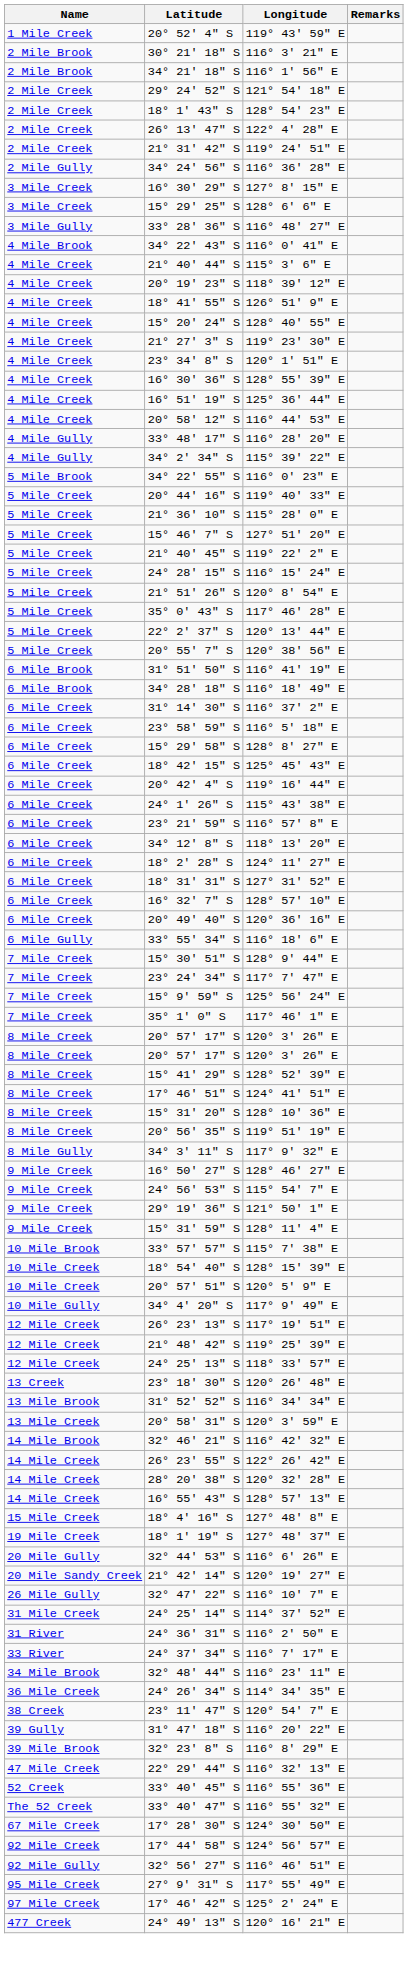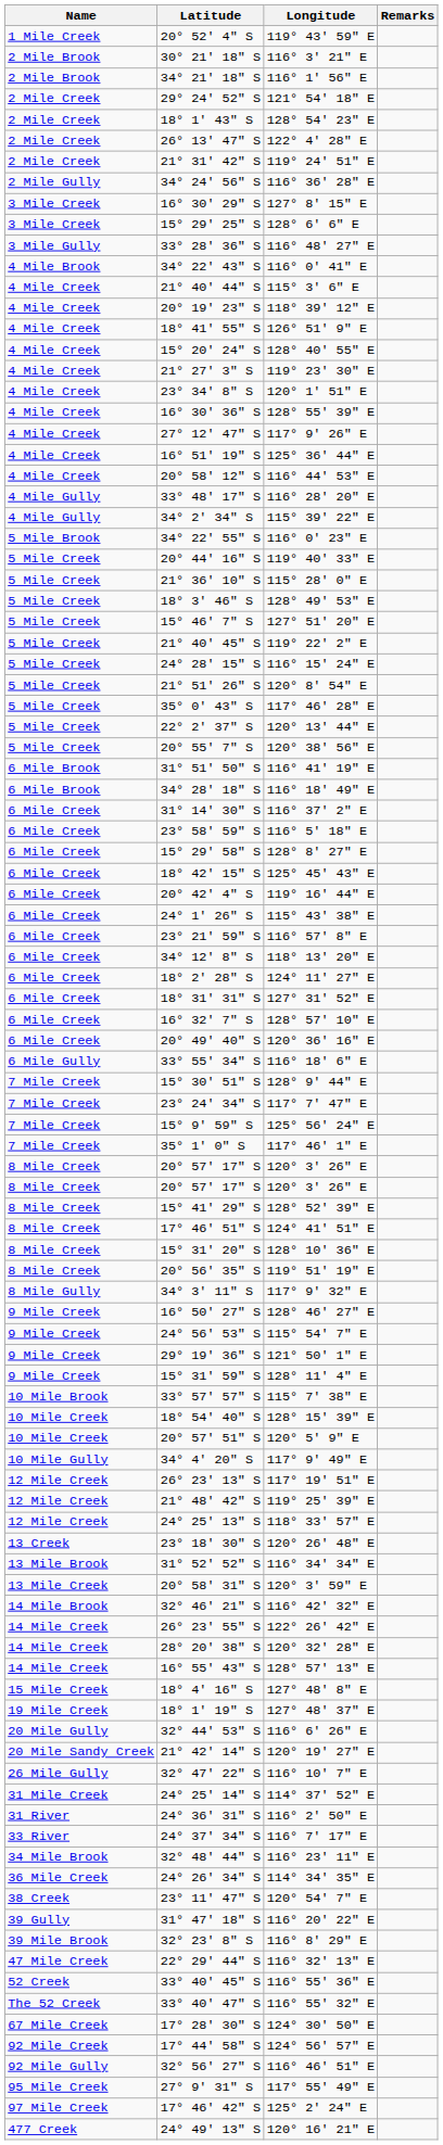 <table class="wikitable">
 <tr>
 <th>Name</th>
 <th>Latitude</th>
 <th>Longitude</th>
 <th>Remarks</th>
 </tr>
 <tr>
 <td><a href='#'>1 Mile Creek</a></td>
 <td>20° 52' 4" S</td>
 <td>119° 43' 59" E</td>
 <td></td>
 </tr>
 <tr>
 <td><a href='#'>2 Mile Brook</a></td>
 <td>30° 21' 18" S</td>
 <td>116° 3' 21" E</td>
 <td></td>
 </tr>
 <tr>
 <td><a href='#'>2 Mile Brook</a></td>
 <td>34° 21' 18" S</td>
 <td>116° 1' 56" E</td>
 <td></td>
 </tr>
 <tr>
 <td><a href='#'>2 Mile Creek</a></td>
 <td>29° 24' 52" S</td>
 <td>121° 54' 18" E</td>
 <td></td>
 </tr>
 <tr>
 <td><a href='#'>2 Mile Creek</a></td>
 <td>18° 1' 43" S</td>
 <td>128° 54' 23" E</td>
 <td></td>
 </tr>
 <tr>
 <td><a href='#'>2 Mile Creek</a></td>
 <td>26° 13' 47" S</td>
 <td>122° 4' 28" E</td>
 <td></td>
 </tr>
 <tr>
 <td><a href='#'>2 Mile Creek</a></td>
 <td>21° 31' 42" S</td>
 <td>119° 24' 51" E</td>
 <td></td>
 </tr>
 <tr>
 <td><a href='#'>2 Mile Gully</a></td>
 <td>34° 24' 56" S</td>
 <td>116° 36' 28" E</td>
 <td></td>
 </tr>
 <tr>
 <td><a href='#'>3 Mile Creek</a></td>
 <td>16° 30' 29" S</td>
 <td>127° 8' 15" E</td>
 <td></td>
 </tr>
 <tr>
 <td><a href='#'>3 Mile Creek</a></td>
 <td>15° 29' 25" S</td>
 <td>128° 6' 6" E</td>
 <td></td>
 </tr>
 <tr>
 <td><a href='#'>3 Mile Gully</a></td>
 <td>33° 28' 36" S</td>
 <td>116° 48' 27" E</td>
 <td></td>
 </tr>
 <tr>
 <td><a href='#'>4 Mile Brook</a></td>
 <td>34° 22' 43" S</td>
 <td>116° 0' 41" E</td>
 <td></td>
 </tr>
 <tr>
 <td><a href='#'>4 Mile Creek</a></td>
 <td>21° 40' 44" S</td>
 <td>115° 3' 6" E</td>
 <td></td>
 </tr>
 <tr>
 <td><a href='#'>4 Mile Creek</a></td>
 <td>20° 19' 23" S</td>
 <td>118° 39' 12" E</td>
 <td></td>
 </tr>
 <tr>
 <td><a href='#'>4 Mile Creek</a></td>
 <td>18° 41' 55" S</td>
 <td>126° 51' 9" E</td>
 <td></td>
 </tr>
 <tr>
 <td><a href='#'>4 Mile Creek</a></td>
 <td>15° 20' 24" S</td>
 <td>128° 40' 55" E</td>
 <td></td>
 </tr>
 <tr>
 <td><a href='#'>4 Mile Creek</a></td>
 <td>21° 27' 3" S</td>
 <td>119° 23' 30" E</td>
 <td></td>
 </tr>
 <tr>
 <td><a href='#'>4 Mile Creek</a></td>
 <td>23° 34' 8" S</td>
 <td>120° 1' 51" E</td>
 <td></td>
 </tr>
 <tr>
 <td><a href='#'>4 Mile Creek</a></td>
 <td>16° 30' 36" S</td>
 <td>128° 55' 39" E</td>
 <td></td>
 </tr>
 <tr>
 <td><a href='#'>4 Mile Creek</a></td>
+<td>27° 12' 47" S</td>
+<td>117° 9' 26" E</td>
+<td></td>
+</tr>
+<tr>
+<td><a href='#'>4 Mile Creek</a></td>
 <td>16° 51' 19" S</td>
 <td>125° 36' 44" E</td>
 <td></td>
 </tr>
 <tr>
 <td><a href='#'>4 Mile Creek</a></td>
 <td>20° 58' 12" S</td>
 <td>116° 44' 53" E</td>
 <td></td>
 </tr>
 <tr>
 <td><a href='#'>4 Mile Gully</a></td>
 <td>33° 48' 17" S</td>
 <td>116° 28' 20" E</td>
 <td></td>
 </tr>
 <tr>
 <td><a href='#'>4 Mile Gully</a></td>
 <td>34° 2' 34" S</td>
 <td>115° 39' 22" E</td>
 <td></td>
 </tr>
 <tr>
 <td><a href='#'>5 Mile Brook</a></td>
 <td>34° 22' 55" S</td>
 <td>116° 0' 23" E</td>
 <td></td>
 </tr>
 <tr>
 <td><a href='#'>5 Mile Creek</a></td>
 <td>20° 44' 16" S</td>
 <td>119° 40' 33" E</td>
 <td></td>
 </tr>
 <tr>
 <td><a href='#'>5 Mile Creek</a></td>
 <td>21° 36' 10" S</td>
 <td>115° 28' 0" E</td>
+<td></td>
+</tr>
+<tr>
+<td><a href='#'>5 Mile Creek</a></td>
+<td>18° 3' 46" S</td>
+<td>128° 49' 53" E</td>
 <td></td>
 </tr>
 <tr>
 <td><a href='#'>5 Mile Creek</a></td>
 <td>15° 46' 7" S</td>
 <td>127° 51' 20" E</td>
 <td></td>
 </tr>
 <tr>
 <td><a href='#'>5 Mile Creek</a></td>
 <td>21° 40' 45" S</td>
 <td>119° 22' 2" E</td>
 <td></td>
 </tr>
 <tr>
 <td><a href='#'>5 Mile Creek</a></td>
 <td>24° 28' 15" S</td>
 <td>116° 15' 24" E</td>
 <td></td>
 </tr>
 <tr>
 <td><a href='#'>5 Mile Creek</a></td>
 <td>21° 51' 26" S</td>
 <td>120° 8' 54" E</td>
 <td></td>
 </tr>
 <tr>
 <td><a href='#'>5 Mile Creek</a></td>
 <td>35° 0' 43" S</td>
 <td>117° 46' 28" E</td>
 <td></td>
 </tr>
 <tr>
 <td><a href='#'>5 Mile Creek</a></td>
 <td>22° 2' 37" S</td>
 <td>120° 13' 44" E</td>
 <td></td>
 </tr>
 <tr>
 <td><a href='#'>5 Mile Creek</a></td>
 <td>20° 55' 7" S</td>
 <td>120° 38' 56" E</td>
 <td></td>
 </tr>
 <tr>
 <td><a href='#'>6 Mile Brook</a></td>
 <td>31° 51' 50" S</td>
 <td>116° 41' 19" E</td>
 <td></td>
 </tr>
 <tr>
 <td><a href='#'>6 Mile Brook</a></td>
 <td>34° 28' 18" S</td>
 <td>116° 18' 49" E</td>
 <td></td>
 </tr>
 <tr>
 <td><a href='#'>6 Mile Creek</a></td>
 <td>31° 14' 30" S</td>
 <td>116° 37' 2" E</td>
 <td></td>
 </tr>
 <tr>
 <td><a href='#'>6 Mile Creek</a></td>
 <td>23° 58' 59" S</td>
 <td>116° 5' 18" E</td>
 <td></td>
 </tr>
 <tr>
 <td><a href='#'>6 Mile Creek</a></td>
 <td>15° 29' 58" S</td>
 <td>128° 8' 27" E</td>
 <td></td>
 </tr>
 <tr>
 <td><a href='#'>6 Mile Creek</a></td>
 <td>18° 42' 15" S</td>
 <td>125° 45' 43" E</td>
 <td></td>
 </tr>
 <tr>
 <td><a href='#'>6 Mile Creek</a></td>
 <td>20° 42' 4" S</td>
 <td>119° 16' 44" E</td>
 <td></td>
 </tr>
 <tr>
 <td><a href='#'>6 Mile Creek</a></td>
 <td>24° 1' 26" S</td>
 <td>115° 43' 38" E</td>
 <td></td>
 </tr>
 <tr>
 <td><a href='#'>6 Mile Creek</a></td>
 <td>23° 21' 59" S</td>
 <td>116° 57' 8" E</td>
 <td></td>
 </tr>
 <tr>
 <td><a href='#'>6 Mile Creek</a></td>
 <td>34° 12' 8" S</td>
 <td>118° 13' 20" E</td>
 <td></td>
 </tr>
 <tr>
 <td><a href='#'>6 Mile Creek</a></td>
 <td>18° 2' 28" S</td>
 <td>124° 11' 27" E</td>
 <td></td>
 </tr>
 <tr>
 <td><a href='#'>6 Mile Creek</a></td>
 <td>18° 31' 31" S</td>
 <td>127° 31' 52" E</td>
 <td></td>
 </tr>
 <tr>
 <td><a href='#'>6 Mile Creek</a></td>
 <td>16° 32' 7" S</td>
 <td>128° 57' 10" E</td>
 <td></td>
 </tr>
 <tr>
 <td><a href='#'>6 Mile Creek</a></td>
 <td>20° 49' 40" S</td>
 <td>120° 36' 16" E</td>
 <td></td>
 </tr>
 <tr>
 <td><a href='#'>6 Mile Gully</a></td>
 <td>33° 55' 34" S</td>
 <td>116° 18' 6" E</td>
 <td></td>
 </tr>
 <tr>
 <td><a href='#'>7 Mile Creek</a></td>
 <td>15° 30' 51" S</td>
 <td>128° 9' 44" E</td>
 <td></td>
 </tr>
 <tr>
 <td><a href='#'>7 Mile Creek</a></td>
 <td>23° 24' 34" S</td>
 <td>117° 7' 47" E</td>
 <td></td>
 </tr>
 <tr>
 <td><a href='#'>7 Mile Creek</a></td>
 <td>15° 9' 59" S</td>
 <td>125° 56' 24" E</td>
 <td></td>
 </tr>
 <tr>
 <td><a href='#'>7 Mile Creek</a></td>
 <td>35° 1' 0" S</td>
 <td>117° 46' 1" E</td>
 <td></td>
 </tr>
 <tr>
 <td><a href='#'>8 Mile Creek</a></td>
 <td>20° 57' 17" S</td>
 <td>120° 3' 26" E</td>
 <td></td>
 </tr>
 <tr>
 <td><a href='#'>8 Mile Creek</a></td>
 <td>20° 57' 17" S</td>
 <td>120° 3' 26" E</td>
 <td></td>
 </tr>
 <tr>
 <td><a href='#'>8 Mile Creek</a></td>
 <td>15° 41' 29" S</td>
 <td>128° 52' 39" E</td>
 <td></td>
 </tr>
 <tr>
 <td><a href='#'>8 Mile Creek</a></td>
 <td>17° 46' 51" S</td>
 <td>124° 41' 51" E</td>
 <td></td>
 </tr>
 <tr>
 <td><a href='#'>8 Mile Creek</a></td>
 <td>15° 31' 20" S</td>
 <td>128° 10' 36" E</td>
 <td></td>
 </tr>
 <tr>
 <td><a href='#'>8 Mile Creek</a></td>
 <td>20° 56' 35" S</td>
 <td>119° 51' 19" E</td>
 <td></td>
 </tr>
 <tr>
 <td><a href='#'>8 Mile Gully</a></td>
 <td>34° 3' 11" S</td>
 <td>117° 9' 32" E</td>
 <td></td>
 </tr>
 <tr>
 <td><a href='#'>9 Mile Creek</a></td>
 <td>16° 50' 27" S</td>
 <td>128° 46' 27" E</td>
 <td></td>
 </tr>
 <tr>
 <td><a href='#'>9 Mile Creek</a></td>
 <td>24° 56' 53" S</td>
 <td>115° 54' 7" E</td>
 <td></td>
 </tr>
 <tr>
 <td><a href='#'>9 Mile Creek</a></td>
 <td>29° 19' 36" S</td>
 <td>121° 50' 1" E</td>
 <td></td>
 </tr>
 <tr>
 <td><a href='#'>9 Mile Creek</a></td>
 <td>15° 31' 59" S</td>
 <td>128° 11' 4" E</td>
 <td></td>
 </tr>
 <tr>
 <td><a href='#'>10 Mile Brook</a></td>
 <td>33° 57' 57" S</td>
 <td>115° 7' 38" E</td>
 <td></td>
 </tr>
 <tr>
 <td><a href='#'>10 Mile Creek</a></td>
 <td>18° 54' 40" S</td>
 <td>128° 15' 39" E</td>
 <td></td>
 </tr>
 <tr>
 <td><a href='#'>10 Mile Creek</a></td>
 <td>20° 57' 51" S</td>
 <td>120° 5' 9" E</td>
 <td></td>
 </tr>
 <tr>
 <td><a href='#'>10 Mile Gully</a></td>
 <td>34° 4' 20" S</td>
 <td>117° 9' 49" E</td>
 <td></td>
 </tr>
 <tr>
 <td><a href='#'>12 Mile Creek</a></td>
 <td>26° 23' 13" S</td>
 <td>117° 19' 51" E</td>
 <td></td>
 </tr>
 <tr>
 <td><a href='#'>12 Mile Creek</a></td>
 <td>21° 48' 42" S</td>
 <td>119° 25' 39" E</td>
 <td></td>
 </tr>
 <tr>
 <td><a href='#'>12 Mile Creek</a></td>
 <td>24° 25' 13" S</td>
 <td>118° 33' 57" E</td>
 <td></td>
 </tr>
 <tr>
 <td><a href='#'>13 Creek</a></td>
 <td>23° 18' 30" S</td>
 <td>120° 26' 48" E</td>
 <td></td>
 </tr>
 <tr>
 <td><a href='#'>13 Mile Brook</a></td>
 <td>31° 52' 52" S</td>
 <td>116° 34' 34" E</td>
 <td></td>
 </tr>
 <tr>
 <td><a href='#'>13 Mile Creek</a></td>
 <td>20° 58' 31" S</td>
 <td>120° 3' 59" E</td>
 <td></td>
 </tr>
 <tr>
 <td><a href='#'>14 Mile Brook</a></td>
 <td>32° 46' 21" S</td>
 <td>116° 42' 32" E</td>
 <td></td>
 </tr>
 <tr>
 <td><a href='#'>14 Mile Creek</a></td>
 <td>26° 23' 55" S</td>
 <td>122° 26' 42" E</td>
 <td></td>
 </tr>
 <tr>
 <td><a href='#'>14 Mile Creek</a></td>
 <td>28° 20' 38" S</td>
 <td>120° 32' 28" E</td>
 <td></td>
 </tr>
 <tr>
 <td><a href='#'>14 Mile Creek</a></td>
 <td>16° 55' 43" S</td>
 <td>128° 57' 13" E</td>
 <td></td>
 </tr>
 <tr>
 <td><a href='#'>15 Mile Creek</a></td>
 <td>18° 4' 16" S</td>
 <td>127° 48' 8" E</td>
 <td></td>
 </tr>
 <tr>
 <td><a href='#'>19 Mile Creek</a></td>
 <td>18° 1' 19" S</td>
 <td>127° 48' 37" E</td>
 <td></td>
 </tr>
 <tr>
 <td><a href='#'>20 Mile Gully</a></td>
 <td>32° 44' 53" S</td>
 <td>116° 6' 26" E</td>
 <td></td>
 </tr>
 <tr>
 <td><a href='#'>20 Mile Sandy Creek</a></td>
 <td>21° 42' 14" S</td>
 <td>120° 19' 27" E</td>
 <td></td>
 </tr>
 <tr>
 <td><a href='#'>26 Mile Gully</a></td>
 <td>32° 47' 22" S</td>
 <td>116° 10' 7" E</td>
 <td></td>
 </tr>
 <tr>
 <td><a href='#'>31 Mile Creek</a></td>
 <td>24° 25' 14" S</td>
 <td>114° 37' 52" E</td>
 <td></td>
 </tr>
 <tr>
 <td><a href='#'>31 River</a></td>
 <td>24° 36' 31" S</td>
 <td>116° 2' 50" E</td>
 <td></td>
 </tr>
 <tr>
 <td><a href='#'>33 River</a></td>
 <td>24° 37' 34" S</td>
 <td>116° 7' 17" E</td>
 <td></td>
 </tr>
 <tr>
 <td><a href='#'>34 Mile Brook</a></td>
 <td>32° 48' 44" S</td>
 <td>116° 23' 11" E</td>
 <td></td>
 </tr>
 <tr>
 <td><a href='#'>36 Mile Creek</a></td>
 <td>24° 26' 34" S</td>
 <td>114° 34' 35" E</td>
 <td></td>
 </tr>
 <tr>
 <td><a href='#'>38 Creek</a></td>
 <td>23° 11' 47" S</td>
 <td>120° 54' 7" E</td>
 <td></td>
 </tr>
 <tr>
 <td><a href='#'>39 Gully</a></td>
 <td>31° 47' 18" S</td>
 <td>116° 20' 22" E</td>
 <td></td>
 </tr>
 <tr>
 <td><a href='#'>39 Mile Brook</a></td>
 <td>32° 23' 8" S</td>
 <td>116° 8' 29" E</td>
 <td></td>
 </tr>
 <tr>
 <td><a href='#'>47 Mile Creek</a></td>
 <td>22° 29' 44" S</td>
 <td>116° 32' 13" E</td>
 <td></td>
 </tr>
 <tr>
 <td><a href='#'>52 Creek</a></td>
 <td>33° 40' 45" S</td>
 <td>116° 55' 36" E</td>
 <td></td>
 </tr>
 <tr>
 <td><a href='#'>The 52 Creek</a></td>
 <td>33° 40' 47" S</td>
 <td>116° 55' 32" E</td>
 <td></td>
 </tr>
 <tr>
 <td><a href='#'>67 Mile Creek</a></td>
 <td>17° 28' 30" S</td>
 <td>124° 30' 50" E</td>
 <td></td>
 </tr>
 <tr>
 <td><a href='#'>92 Mile Creek</a></td>
 <td>17° 44' 58" S</td>
 <td>124° 56' 57" E</td>
 <td></td>
 </tr>
 <tr>
 <td><a href='#'>92 Mile Gully</a></td>
 <td>32° 56' 27" S</td>
 <td>116° 46' 51" E</td>
 <td></td>
 </tr>
 <tr>
 <td><a href='#'>95 Mile Creek</a></td>
 <td>27° 9' 31" S</td>
 <td>117° 55' 49" E</td>
 <td></td>
 </tr>
 <tr>
 <td><a href='#'>97 Mile Creek</a></td>
 <td>17° 46' 42" S</td>
 <td>125° 2' 24" E</td>
 <td></td>
 </tr>
 <tr>
 <td><a href='#'>477 Creek</a></td>
 <td>24° 49' 13" S</td>
 <td>120° 16' 21" E</td>
 <td></td>
 </tr>
 </table>
